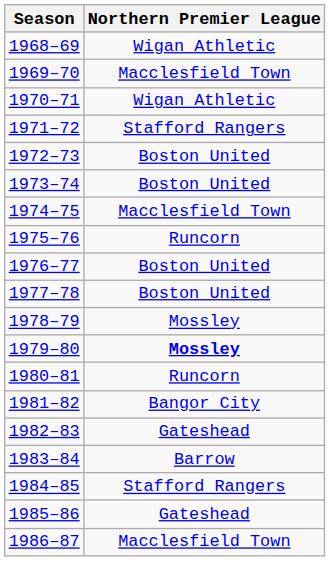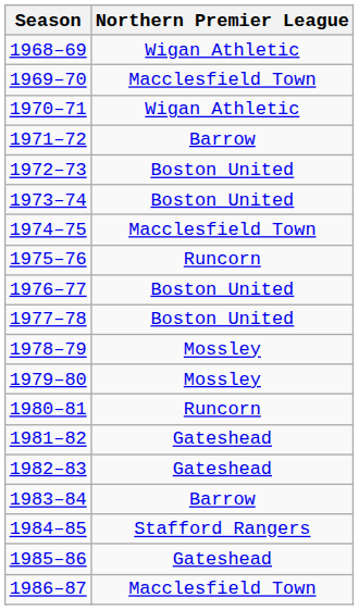 <table class="wikitable" style="text-align: center">
 <tr>
 <th>Season</th>
 <th>Northern Premier League</th>
 </tr>
 <tr>
 <td><a href='#'>1968–69</a></td>
 <td><a href='#'>Wigan Athletic</a></td>
 </tr>
 <tr>
 <td><a href='#'>1969–70</a></td>
 <td><a href='#'>Macclesfield Town</a></td>
 </tr>
 <tr>
 <td><a href='#'>1970–71</a></td>
 <td><a href='#'>Wigan Athletic</a></td>
 </tr>
 <tr>
 <td><a href='#'>1971–72</a></td>
-<td><a href='#'>Stafford Rangers</a></td>
+<td><a href='#'>Barrow</a></td>
 </tr>
 <tr>
 <td><a href='#'>1972–73</a></td>
 <td><a href='#'>Boston United</a></td>
 </tr>
 <tr>
 <td><a href='#'>1973–74</a></td>
 <td><a href='#'>Boston United</a></td>
 </tr>
 <tr>
 <td><a href='#'>1974–75</a></td>
 <td><a href='#'>Macclesfield Town</a></td>
 </tr>
 <tr>
 <td><a href='#'>1975–76</a></td>
 <td><a href='#'>Runcorn</a></td>
 </tr>
 <tr>
 <td><a href='#'>1976–77</a></td>
 <td><a href='#'>Boston United</a></td>
 </tr>
 <tr>
 <td><a href='#'>1977–78</a></td>
 <td><a href='#'>Boston United</a></td>
 </tr>
 <tr>
 <td><a href='#'>1978–79</a></td>
 <td><a href='#'>Mossley</a></td>
 </tr>
 <tr>
 <td><a href='#'>1979–80</a></td>
-<td><strong><a href='#'>Mossley</a></strong></td>
+<td><a href='#'>Mossley</a></td>
 </tr>
 <tr>
 <td><a href='#'>1980–81</a></td>
 <td><a href='#'>Runcorn</a></td>
 </tr>
 <tr>
 <td><a href='#'>1981–82</a></td>
-<td><a href='#'>Bangor City</a></td>
+<td><a href='#'>Gateshead</a></td>
 </tr>
 <tr>
 <td><a href='#'>1982–83</a></td>
 <td><a href='#'>Gateshead</a></td>
 </tr>
 <tr>
 <td><a href='#'>1983–84</a></td>
 <td><a href='#'>Barrow</a></td>
 </tr>
 <tr>
 <td><a href='#'>1984–85</a></td>
 <td><a href='#'>Stafford Rangers</a></td>
 </tr>
 <tr>
 <td><a href='#'>1985–86</a></td>
 <td><a href='#'>Gateshead</a></td>
 </tr>
 <tr>
 <td><a href='#'>1986–87</a></td>
 <td><a href='#'>Macclesfield Town</a></td>
 </tr>
 </table>
